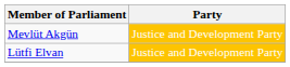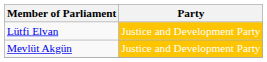 <table class="wikitable">
 <tr>
 <th>Member of Parliament</th>
 <th>Party</th>
 </tr>
 <tr>
-<td><a href='#'>Mevlüt Akgün</a></td>
+<td><a href='#'>Lütfi Elvan</a></td>
 <td style="background:#FDC400; color:white">Justice and Development Party</td>
 </tr>
 <tr>
-<td><a href='#'>Lütfi Elvan</a></td>
+<td><a href='#'>Mevlüt Akgün</a></td>
 <td style="background:#FDC400; color:white">Justice and Development Party</td>
 </tr>
 <tr>
 </tr>
 </table>
